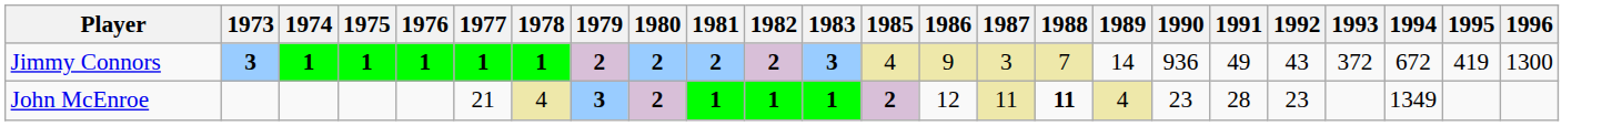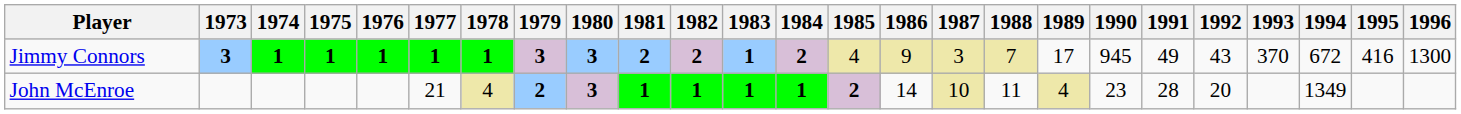 <table class="wikitable" style="text-align:center;font-size:97%">
 <tr>
 <th width="135">Player</th>
 <th>1973</th>
 <th>1974</th>
 <th>1975</th>
 <th>1976</th>
 <th>1977</th>
 <th>1978</th>
 <th>1979</th>
 <th>1980</th>
 <th>1981</th>
 <th>1982</th>
 <th>1983</th>
+<th>1984</th>
 <th>1985</th>
 <th>1986</th>
 <th>1987</th>
 <th>1988</th>
 <th>1989</th>
 <th>1990</th>
 <th>1991</th>
 <th>1992</th>
 <th>1993</th>
 <th>1994</th>
 <th>1995</th>
 <th>1996</th>
 </tr>
 <tr>
 <td align="left"><a href='#'>Jimmy Connors</a></td>
 <td bgcolor=99ccff><strong>3</strong></td>
 <td bgcolor=lime><strong>1</strong></td>
 <td bgcolor=lime><strong>1</strong></td>
 <td bgcolor=lime><strong>1</strong></td>
 <td bgcolor=lime><strong>1</strong></td>
 <td bgcolor=lime><strong>1</strong></td>
-<td bgcolor=d8bfd8><strong>2</strong></td>
-<td bgcolor=99ccff><strong>2</strong></td>
+<td bgcolor=d8bfd8><strong>3</strong></td>
+<td bgcolor=99ccff><strong>3</strong></td>
 <td bgcolor=99ccff><strong>2</strong></td>
 <td bgcolor=d8bfd8><strong>2</strong></td>
-<td bgcolor=99ccff><strong>3</strong></td>
+<td bgcolor=99ccff><strong>1</strong></td>
+<td bgcolor=d8bfd8><strong>2</strong></td>
 <td bgcolor=eee8aa>4</td>
 <td bgcolor=eee8aa>9</td>
 <td bgcolor=eee8aa>3</td>
 <td bgcolor=eee8aa>7</td>
-<td>14</td>
-<td>936</td>
+<td>17</td>
+<td>945</td>
 <td>49</td>
 <td>43</td>
-<td>372</td>
+<td>370</td>
 <td>672</td>
-<td>419</td>
+<td>416</td>
 <td>1300</td>
 </tr>
 <tr>
 <td align="left"><a href='#'>John McEnroe</a></td>
 <td></td>
 <td></td>
 <td></td>
 <td></td>
 <td>21</td>
 <td bgcolor=#eee8AA>4</td>
-<td bgcolor=99ccff><strong>3</strong></td>
-<td bgcolor=#D8BFD8><strong>2</strong></td>
+<td bgcolor=99ccff><strong>2</strong></td>
+<td bgcolor=#D8BFD8><strong>3</strong></td>
+<td bgcolor=lime><strong>1</strong></td>
 <td bgcolor=lime><strong>1</strong></td>
 <td bgcolor=lime><strong>1</strong></td>
 <td bgcolor=lime><strong>1</strong></td>
 <td bgcolor=#D8BFD8><strong>2</strong></td>
-<td>12</td>
-<td bgcolor=#eee8AA>11</td>
-<td><strong>11</strong></td>
+<td>14</td>
+<td bgcolor=#eee8AA>10</td>
+<td>11</td>
 <td bgcolor=#eee8AA>4</td>
 <td>23</td>
 <td>28</td>
-<td>23</td>
+<td>20</td>
 <td></td>
 <td>1349</td>
 <td></td>
 <td></td>
 </tr>
 </table>
